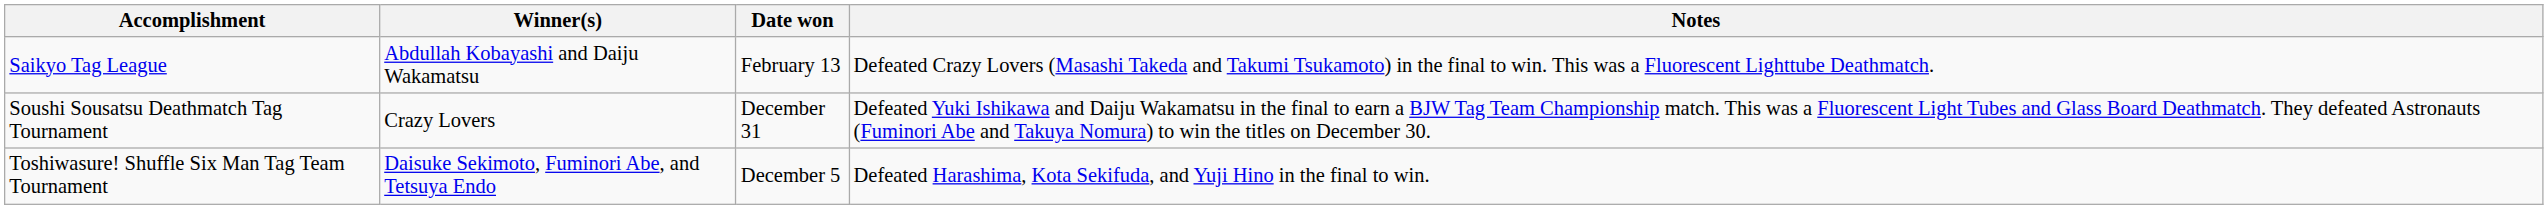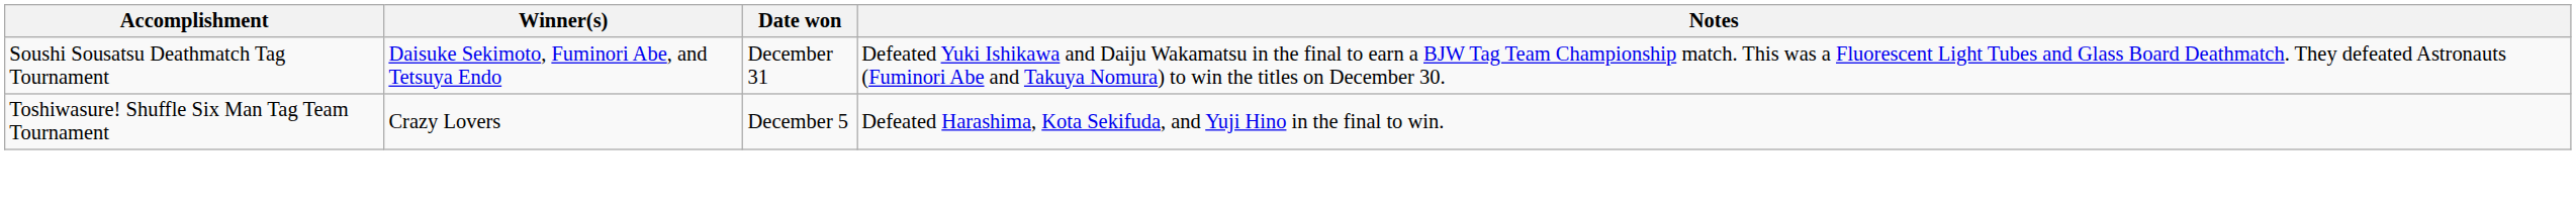 <table class="wikitable" style="width:100%;">
 <tr>
 <th>Accomplishment</th>
 <th>Winner(s)</th>
 <th>Date won</th>
 <th>Notes</th>
 </tr>
 <tr>
-<td><a href='#'>Saikyo Tag League</a></td>
-<td><a href='#'>Abdullah Kobayashi</a> and Daiju Wakamatsu</td>
-<td>February 13<br></td>
-<td>Defeated Crazy Lovers (<a href='#'>Masashi Takeda</a> and <a href='#'>Takumi Tsukamoto</a>) in the final to win. This was a <a href='#'>Fluorescent Lighttube Deathmatch</a>.</td>
-</tr>
-<tr>
 <td>Soushi Sousatsu Deathmatch Tag Tournament</td>
-<td>Crazy Lovers<br></td>
+<td><a href='#'>Daisuke Sekimoto</a>, <a href='#'>Fuminori Abe</a>, and <a href='#'>Tetsuya Endo</a></td>
 <td>December 31</td>
 <td>Defeated <a href='#'>Yuki Ishikawa</a> and Daiju Wakamatsu in the final to earn a <a href='#'>BJW Tag Team Championship</a> match. This was a <a href='#'>Fluorescent Light Tubes and Glass Board Deathmatch</a>. They defeated Astronauts (<a href='#'>Fuminori Abe</a> and <a href='#'>Takuya Nomura</a>) to win the titles on December 30.</td>
 </tr>
 <tr>
 <td>Toshiwasure! Shuffle Six Man Tag Team Tournament</td>
-<td><a href='#'>Daisuke Sekimoto</a>, <a href='#'>Fuminori Abe</a>, and <a href='#'>Tetsuya Endo</a></td>
+<td>Crazy Lovers<br></td>
 <td>December 5</td>
 <td>Defeated <a href='#'>Harashima</a>, <a href='#'>Kota Sekifuda</a>, and <a href='#'>Yuji Hino</a> in the final to win.</td>
 </tr>
 </table>
